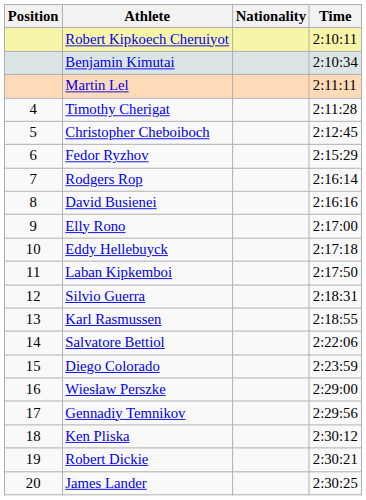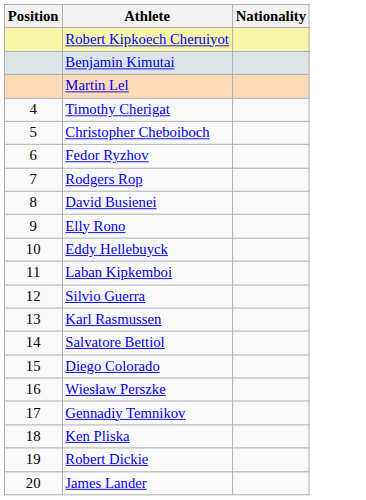 <table class="wikitable sortable">
 <tr>
 <th>Position</th>
 <th>Athlete</th>
 <th>Nationality</th>
-<th>Time</th>
 </tr>
 <tr bgcolor="#F7F6A8">
 <td align=center></td>
 <td><a href='#'>Robert Kipkoech Cheruiyot</a></td>
 <td></td>
-<td>2:10:11</td>
 </tr>
 <tr bgcolor="#DCE5E5">
 <td align=center></td>
 <td><a href='#'>Benjamin Kimutai</a></td>
 <td></td>
-<td>2:10:34</td>
 </tr>
 <tr bgcolor="#FFDAB9">
 <td align=center></td>
 <td><a href='#'>Martin Lel</a></td>
 <td></td>
-<td>2:11:11</td>
 </tr>
 <tr>
 <td align=center>4</td>
 <td><a href='#'>Timothy Cherigat</a></td>
 <td></td>
-<td>2:11:28</td>
 </tr>
 <tr>
 <td align=center>5</td>
 <td><a href='#'>Christopher Cheboiboch</a></td>
 <td></td>
-<td>2:12:45</td>
 </tr>
 <tr>
 <td align=center>6</td>
 <td><a href='#'>Fedor Ryzhov</a></td>
 <td></td>
-<td>2:15:29</td>
 </tr>
 <tr>
 <td align=center>7</td>
 <td><a href='#'>Rodgers Rop</a></td>
 <td></td>
-<td>2:16:14</td>
 </tr>
 <tr>
 <td align=center>8</td>
 <td><a href='#'>David Busienei</a></td>
 <td></td>
-<td>2:16:16</td>
 </tr>
 <tr>
 <td align=center>9</td>
 <td><a href='#'>Elly Rono</a></td>
 <td></td>
-<td>2:17:00</td>
 </tr>
 <tr>
 <td align=center>10</td>
 <td><a href='#'>Eddy Hellebuyck</a></td>
 <td></td>
-<td>2:17:18</td>
 </tr>
 <tr>
 <td align=center>11</td>
 <td><a href='#'>Laban Kipkemboi</a></td>
 <td></td>
-<td>2:17:50</td>
 </tr>
 <tr>
 <td align=center>12</td>
 <td><a href='#'>Silvio Guerra</a></td>
 <td></td>
-<td>2:18:31</td>
 </tr>
 <tr>
 <td align=center>13</td>
 <td><a href='#'>Karl Rasmussen</a></td>
 <td></td>
-<td>2:18:55</td>
 </tr>
 <tr>
 <td align=center>14</td>
 <td><a href='#'>Salvatore Bettiol</a></td>
 <td></td>
-<td>2:22:06</td>
 </tr>
 <tr>
 <td align=center>15</td>
 <td><a href='#'>Diego Colorado</a></td>
 <td></td>
-<td>2:23:59</td>
 </tr>
 <tr>
 <td align=center>16</td>
 <td><a href='#'>Wiesław Perszke</a></td>
 <td></td>
-<td>2:29:00</td>
 </tr>
 <tr>
 <td align=center>17</td>
 <td><a href='#'>Gennadiy Temnikov</a></td>
 <td></td>
-<td>2:29:56</td>
 </tr>
 <tr>
 <td align=center>18</td>
 <td><a href='#'>Ken Pliska</a></td>
 <td></td>
-<td>2:30:12</td>
 </tr>
 <tr>
 <td align=center>19</td>
 <td><a href='#'>Robert Dickie</a></td>
 <td></td>
-<td>2:30:21</td>
 </tr>
 <tr>
 <td align=center>20</td>
 <td><a href='#'>James Lander</a></td>
 <td></td>
-<td>2:30:25</td>
 </tr>
 </table>
